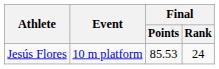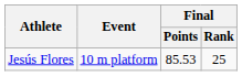 <table class="wikitable" style="font-size:90%;">
 <tr>
 <th rowspan=2>Athlete</th>
 <th rowspan=2>Event</th>
 <th colspan=2>Final</th>
 </tr>
 <tr style="font-size:95%">
 <th>Points</th>
 <th>Rank</th>
 </tr>
 <tr align=center>
 <td align=left><a href='#'>Jesús Flores</a></td>
 <td align=left><a href='#'>10 m platform</a></td>
 <td>85.53</td>
-<td>24</td>
+<td>25</td>
 </tr>
 </table>
